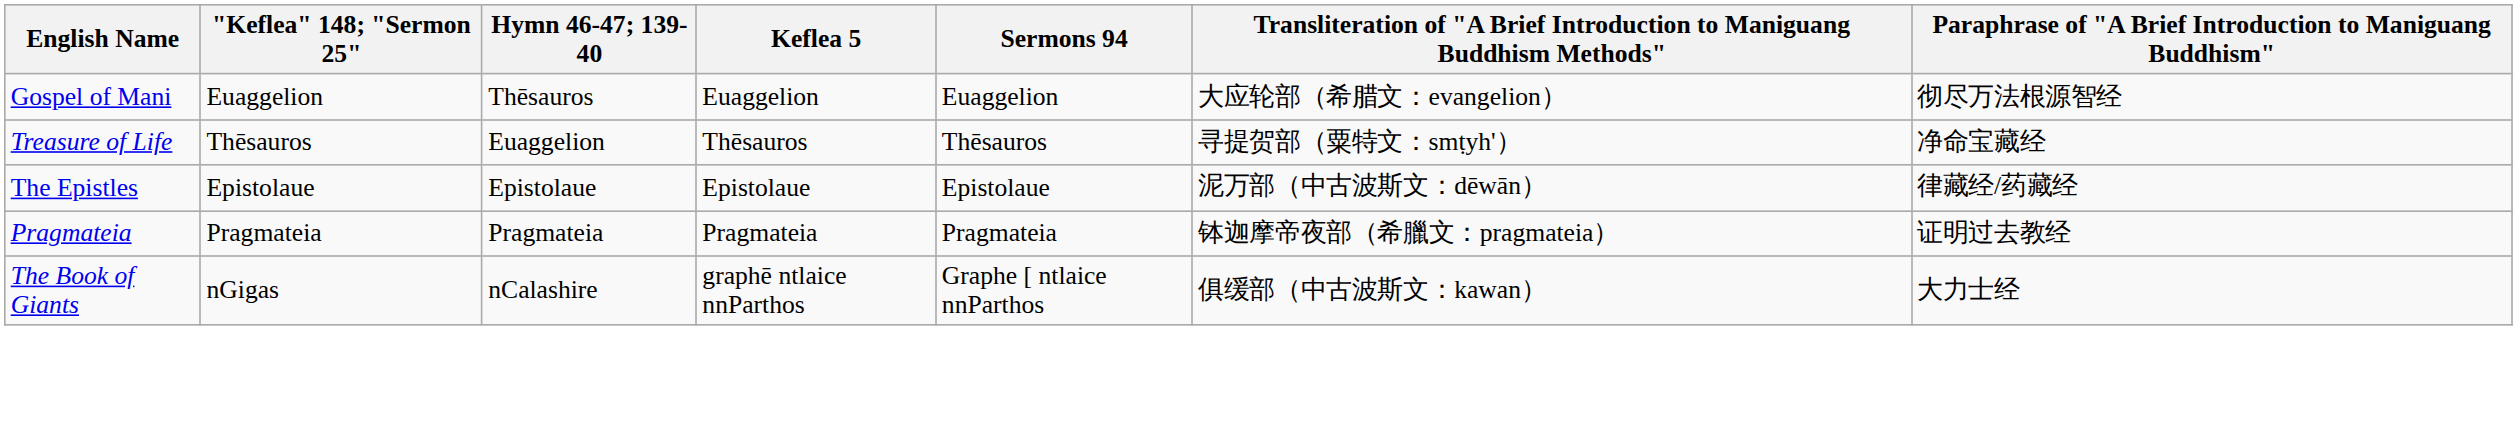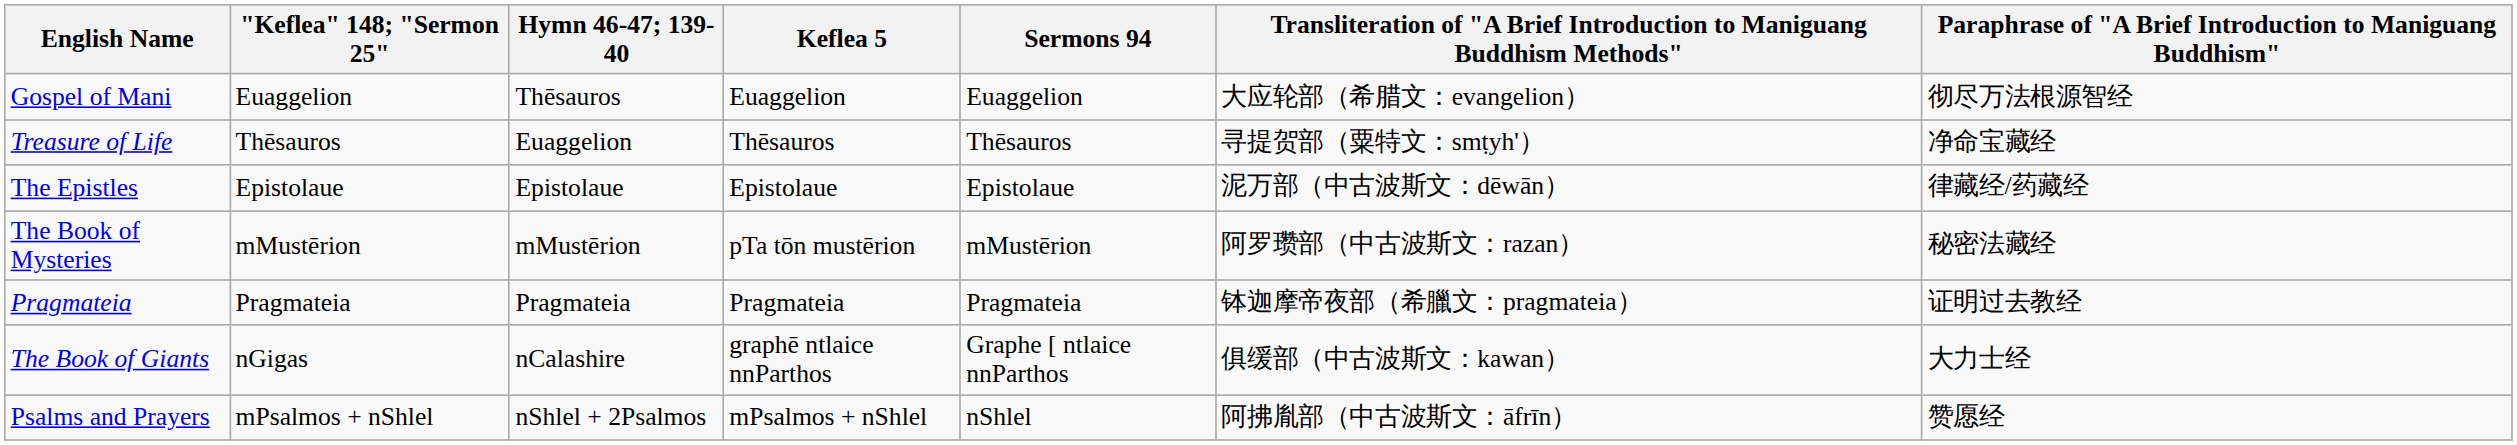 <table class="wikitable">
 <tr>
 <th>English Name</th>
 <th>"Keflea" 148; "Sermon 25"</th>
 <th>Hymn 46-47; 139-40</th>
 <th>Keflea 5</th>
 <th>Sermons 94</th>
 <th>Transliteration of "A Brief Introduction to Maniguang Buddhism Methods"</th>
 <th>Paraphrase of "A Brief Introduction to Maniguang Buddhism"</th>
 </tr>
 <tr>
 <td><a href='#'>Gospel of Mani</a></td>
 <td>Euaggelion</td>
 <td>Thēsauros</td>
 <td>Euaggelion</td>
 <td>Euaggelion</td>
 <td>大应轮部（希腊文：evangelion）</td>
 <td>彻尽万法根源智经</td>
 </tr>
 <tr>
 <td><em><a href='#'>Treasure of Life</a></em></td>
 <td>Thēsauros</td>
 <td>Euaggelion</td>
 <td>Thēsauros</td>
 <td>Thēsauros</td>
 <td>寻提贺部（粟特文：smṭyh'）</td>
 <td>净命宝藏经</td>
 </tr>
 <tr>
 <td><a href='#'>The Epistles</a></td>
 <td>Epistolaue</td>
 <td>Epistolaue</td>
 <td>Epistolaue</td>
 <td>Epistolaue</td>
 <td>泥万部（中古波斯文：dēwān）</td>
 <td>律藏经/药藏经</td>
 </tr>
 <tr>
+<td><a href='#'>The Book of Mysteries</a></td>
+<td>mMustērion</td>
+<td>mMustērion</td>
+<td>pTa tōn mustērion</td>
+<td>mMustērion</td>
+<td>阿罗瓒部（中古波斯文：razan）</td>
+<td>秘密法藏经</td>
+</tr>
+<tr>
 <td><em><a href='#'>Pragmateia</a></em></td>
 <td>Pragmateia</td>
 <td>Pragmateia</td>
 <td>Pragmateia</td>
 <td>Pragmateia</td>
 <td>钵迦摩帝夜部（希臘文：pragmateia）</td>
 <td>证明过去教经</td>
 </tr>
 <tr>
 <td><em><a href='#'>The Book of Giants</a></em></td>
 <td>nGigas</td>
 <td>nCalashire</td>
 <td>graphē ntlaice nnParthos</td>
 <td>Graphe [ ntlaice nnParthos</td>
 <td>俱缓部（中古波斯文：kawan）</td>
 <td>大力士经</td>
 </tr>
+<tr>
+<td><a href='#'>Psalms and Prayers</a></td>
+<td>mPsalmos + nShlel</td>
+<td>nShlel + 2Psalmos</td>
+<td>mPsalmos  + nShlel</td>
+<td>nShlel</td>
+<td>阿拂胤部（中古波斯文：āfrīn）</td>
+<td>赞愿经</td>
+</tr>
 </table>
